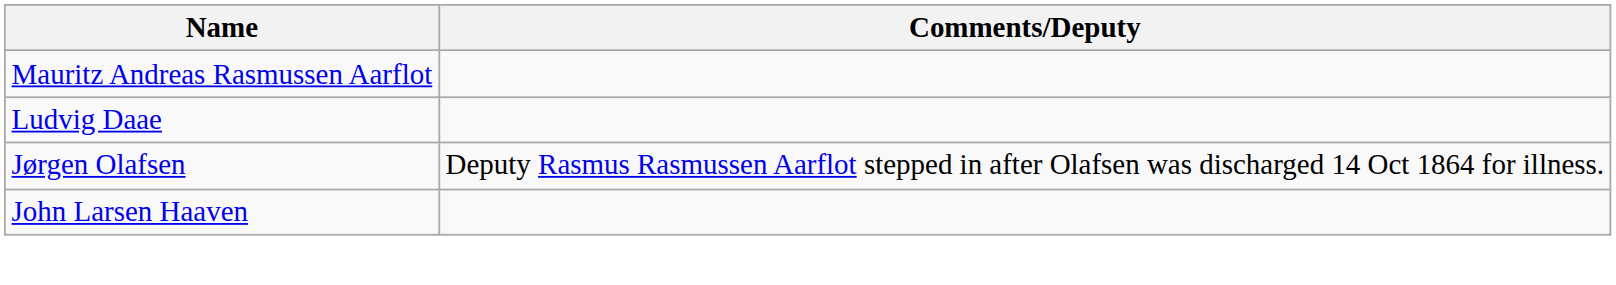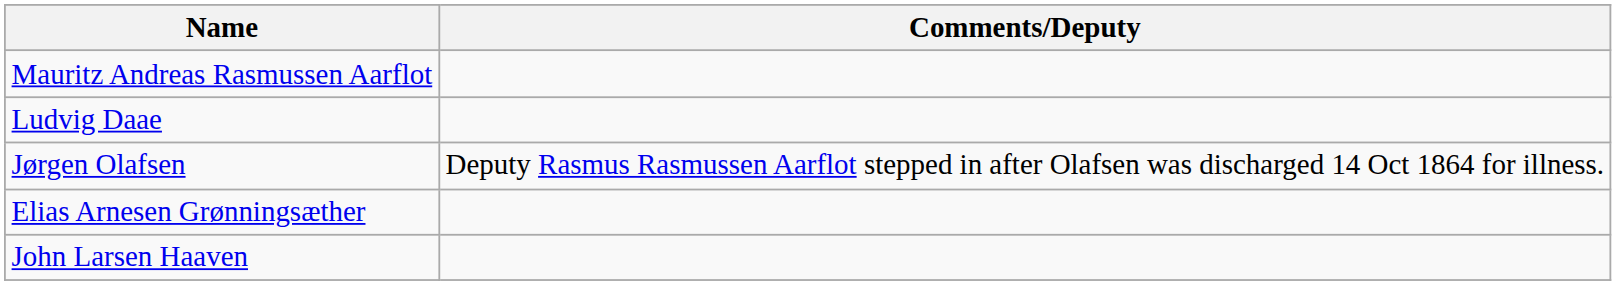 <table class="wikitable">
 <tr>
 <th>Name</th>
 <th>Comments/Deputy</th>
 </tr>
 <tr>
 <td><a href='#'>Mauritz Andreas Rasmussen Aarflot</a></td>
 <td></td>
 </tr>
 <tr>
 <td><a href='#'>Ludvig Daae</a></td>
 <td></td>
 </tr>
 <tr>
 <td><a href='#'>Jørgen Olafsen</a></td>
 <td>Deputy <a href='#'>Rasmus Rasmussen Aarflot</a> stepped in after Olafsen was discharged 14 Oct 1864 for illness.</td>
 </tr>
 <tr>
+<td><a href='#'>Elias Arnesen Grønningsæther</a></td>
+<td></td>
+</tr>
+<tr>
 <td><a href='#'>John Larsen Haaven</a></td>
 <td></td>
 </tr>
 </table>
